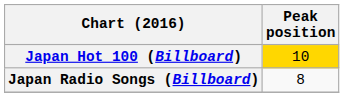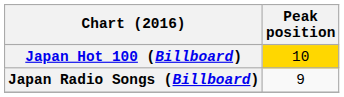 <table class="wikitable plainrowheaders">
 <tr>
 <th>Chart (2016)</th>
 <th>Peak<br>position</th>
 </tr>
 <tr>
 <th scope="row"><a href='#'>Japan Hot 100</a> (<em><a href='#'>Billboard</a></em>)</th>
 <td style="background: gold; text-align:center;">10</td>
 </tr>
 <tr>
 <th scope="row">Japan Radio Songs (<em><a href='#'>Billboard</a></em>)</th>
-<td style="text-align:center;">8</td>
+<td style="text-align:center;">9</td>
 </tr>
 <tr>
 </tr>
 </table>
